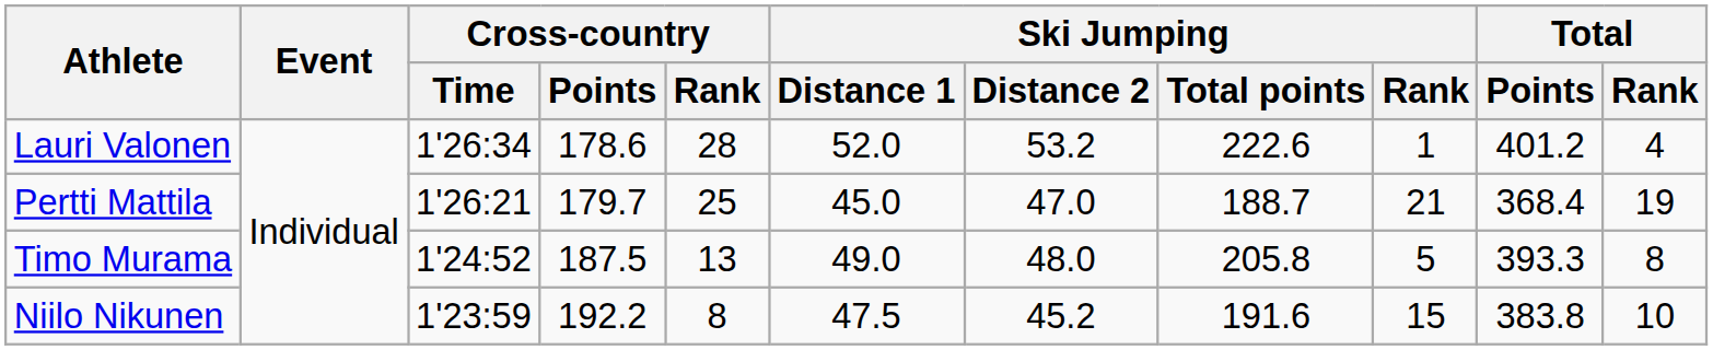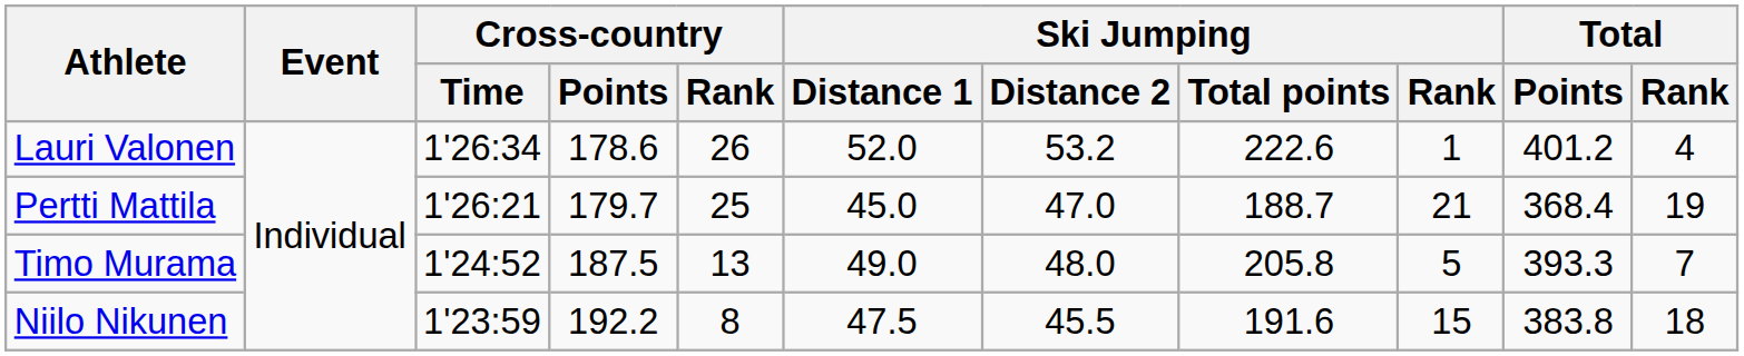 <table class="wikitable" style="font-size:90%">
 <tr>
 <th rowspan="2">Athlete</th>
 <th rowspan="2">Event</th>
 <th colspan="3">Cross-country</th>
 <th colspan="4">Ski Jumping</th>
 <th colspan="2">Total</th>
 </tr>
 <tr>
 <th>Time</th>
 <th>Points</th>
 <th>Rank</th>
 <th>Distance 1</th>
 <th>Distance 2</th>
 <th>Total points</th>
 <th>Rank</th>
 <th>Points</th>
 <th>Rank</th>
 </tr>
 <tr>
 <td><a href='#'>Lauri Valonen</a></td>
 <td rowspan="4">Individual</td>
 <td align="center">1'26:34</td>
 <td align="center">178.6</td>
-<td align="center">28</td>
+<td align="center">26</td>
 <td align="center">52.0</td>
 <td align="center">53.2</td>
 <td align="center">222.6</td>
 <td align="center">1</td>
 <td align="center">401.2</td>
 <td align="center">4</td>
 </tr>
 <tr>
 <td><a href='#'>Pertti Mattila</a></td>
 <td align="center">1'26:21</td>
 <td align="center">179.7</td>
 <td align="center">25</td>
 <td align="center">45.0</td>
 <td align="center">47.0</td>
 <td align="center">188.7</td>
 <td align="center">21</td>
 <td align="center">368.4</td>
 <td align="center">19</td>
 </tr>
 <tr>
 <td><a href='#'>Timo Murama</a></td>
 <td align="center">1'24:52</td>
 <td align="center">187.5</td>
 <td align="center">13</td>
 <td align="center">49.0</td>
 <td align="center">48.0</td>
 <td align="center">205.8</td>
 <td align="center">5</td>
 <td align="center">393.3</td>
-<td align="center">8</td>
+<td align="center">7</td>
 </tr>
 <tr>
 <td><a href='#'>Niilo Nikunen</a></td>
 <td align="center">1'23:59</td>
 <td align="center">192.2</td>
 <td align="center">8</td>
 <td align="center">47.5</td>
-<td align="center">45.2</td>
+<td align="center">45.5</td>
 <td align="center">191.6</td>
 <td align="center">15</td>
 <td align="center">383.8</td>
-<td align="center">10</td>
+<td align="center">18</td>
 </tr>
 </table>
